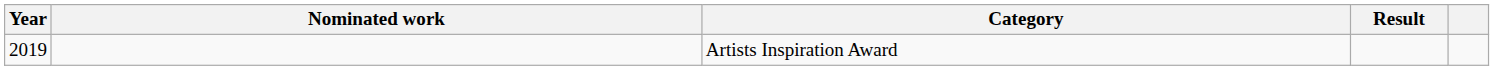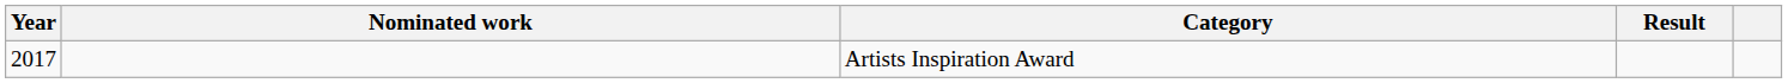 <table class="wikitable sortable">
 <tr>
 <th scope="col" style="width:1em;">Year</th>
 <th scope="col" style="width:39em;">Nominated work</th>
 <th scope="col" style="width:39em;">Category</th>
 <th scope="col" style="width:5em;">Result</th>
 <th scope="col" style="width:2em;" class="unsortable"></th>
 </tr>
 <tr>
-<td>2019</td>
+<td>2017</td>
 <td></td>
 <td>Artists Inspiration Award</td>
 <td></td>
 <td></td>
 </tr>
 </table>
